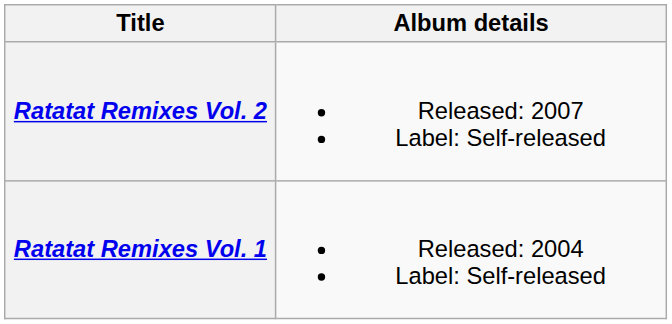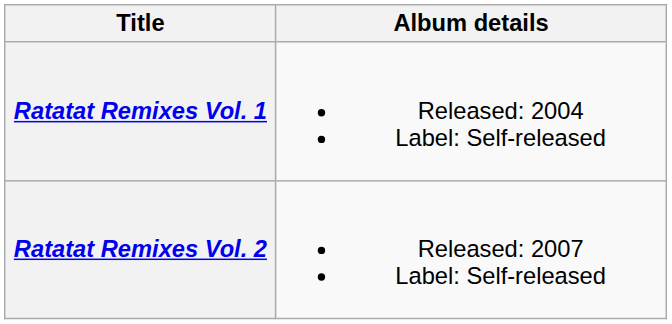 <table class="wikitable plainrowheaders" style="text-align:center;">
 <tr>
 <th scope="col" style="width:11em;">Title</th>
 <th scope="col" style="width:16em;">Album details</th>
 </tr>
 <tr>
+<th scope="row"><em><a href='#'>Ratatat Remixes Vol. 1</a></em></th>
+<td><br><ul><li>Released: 2004</li><li>Label: Self-released</li></ul></td>
+</tr>
+<tr>
 <th scope="row"><em><a href='#'>Ratatat Remixes Vol. 2</a></em></th>
 <td><br><ul><li>Released: 2007</li><li>Label: Self-released</li></ul></td>
 </tr>
-<tr>
-<th scope="row"><em><a href='#'>Ratatat Remixes Vol. 1</a></em></th>
-<td><br><ul><li>Released: 2004</li><li>Label: Self-released</li></ul></td>
-</tr>
 </table>
